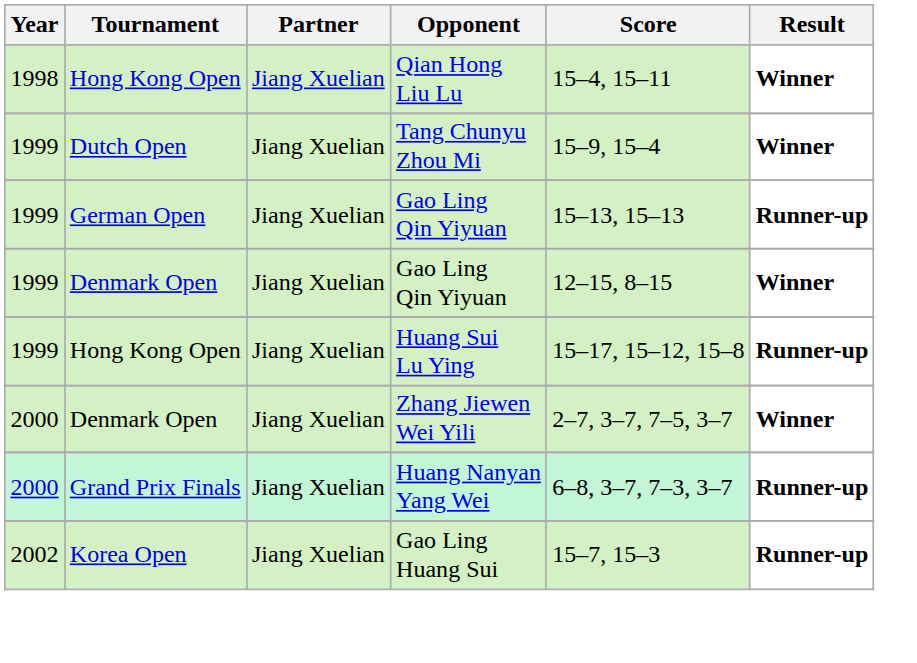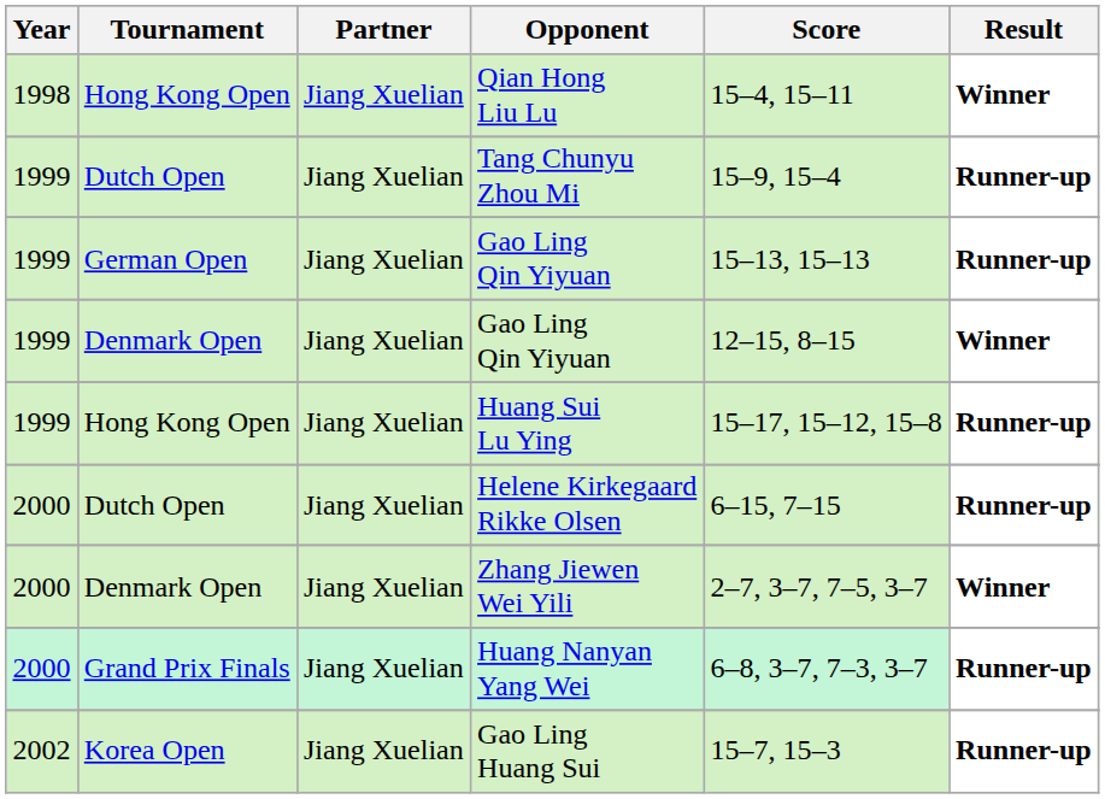 <table class="sortable wikitable" style="font-size: 90%;">
 <tr>
 <th>Year</th>
 <th>Tournament</th>
 <th>Partner</th>
 <th>Opponent</th>
 <th>Score</th>
 <th>Result</th>
 </tr>
 <tr style="background:#D4F1C5">
 <td align="center">1998</td>
 <td align="left"><a href='#'>Hong Kong Open</a></td>
 <td align="left"> <a href='#'>Jiang Xuelian</a></td>
 <td align="left"> <a href='#'>Qian Hong</a> <br>  <a href='#'>Liu Lu</a></td>
 <td align="left">15–4, 15–11</td>
 <td style="text-align:left; background:white"> <strong>Winner</strong></td>
 </tr>
 <tr>
 </tr>
 <tr style="background:#D4F1C5">
 <td align="center">1999</td>
 <td align="left"><a href='#'>Dutch Open</a></td>
 <td align="left"> Jiang Xuelian</td>
 <td align="left"> <a href='#'>Tang Chunyu</a> <br>  <a href='#'>Zhou Mi</a></td>
 <td align="left">15–9, 15–4</td>
-<td style="text-align:left; background:white"> <strong>Winner</strong></td>
+<td style="text-align:left; background:white"> <strong>Runner-up</strong></td>
 </tr>
 <tr>
 </tr>
 <tr style="background:#D4F1C5">
 <td align="center">1999</td>
 <td align="left"><a href='#'>German Open</a></td>
 <td align="left"> Jiang Xuelian</td>
 <td align="left"> <a href='#'>Gao Ling</a> <br>  <a href='#'>Qin Yiyuan</a></td>
 <td align="left">15–13, 15–13</td>
 <td style="text-align:left; background:white"> <strong>Runner-up</strong></td>
 </tr>
 <tr>
 </tr>
 <tr style="background:#D4F1C5">
 <td align="center">1999</td>
 <td align="left"><a href='#'>Denmark Open</a></td>
 <td align="left"> Jiang Xuelian</td>
 <td align="left"> Gao Ling <br>  Qin Yiyuan</td>
 <td align="left">12–15, 8–15</td>
 <td style="text-align:left; background:white"> <strong>Winner</strong></td>
 </tr>
 <tr>
 </tr>
 <tr style="background:#D4F1C5">
 <td align="center">1999</td>
 <td align="left">Hong Kong Open</td>
 <td align="left"> Jiang Xuelian</td>
 <td align="left"> <a href='#'>Huang Sui</a> <br>  <a href='#'>Lu Ying</a></td>
 <td align="left">15–17, 15–12, 15–8</td>
 <td style="text-align:left; background:white"> <strong>Runner-up</strong></td>
 </tr>
 <tr>
 </tr>
+<tr style="background:#D4F1C5">
+<td align="center">2000</td>
+<td align="left">Dutch Open</td>
+<td align="left"> Jiang Xuelian</td>
+<td align="left"> <a href='#'>Helene Kirkegaard</a> <br>  <a href='#'>Rikke Olsen</a></td>
+<td align="left">6–15, 7–15</td>
+<td style="text-align:left; background:white"> <strong>Runner-up</strong></td>
+</tr>
 <tr>
 </tr>
 <tr style="background:#D4F1C5">
 <td align="center">2000</td>
 <td align="left">Denmark Open</td>
 <td align="left"> Jiang Xuelian</td>
 <td align="left"> <a href='#'>Zhang Jiewen</a> <br>  <a href='#'>Wei Yili</a></td>
 <td align="left">2–7, 3–7, 7–5, 3–7</td>
 <td style="text-align:left; background:white"> <strong>Winner</strong></td>
 </tr>
 <tr>
 </tr>
 <tr style="background:#C3F6D7">
 <td align="center"><a href='#'>2000</a></td>
 <td align="left"><a href='#'>Grand Prix Finals</a></td>
 <td align="left"> Jiang Xuelian</td>
 <td align="left"> <a href='#'>Huang Nanyan</a> <br>  <a href='#'>Yang Wei</a></td>
 <td align="left">6–8, 3–7, 7–3, 3–7</td>
 <td style="text-align:left; background:white"> <strong>Runner-up</strong></td>
 </tr>
 <tr>
 </tr>
 <tr style="background:#D4F1C5">
 <td align="center">2002</td>
 <td align="left"><a href='#'>Korea Open</a></td>
 <td align="left"> Jiang Xuelian</td>
 <td align="left"> Gao Ling <br>  Huang Sui</td>
 <td align="left">15–7, 15–3</td>
 <td style="text-align:left; background:white"> <strong>Runner-up</strong></td>
 </tr>
 </table>
